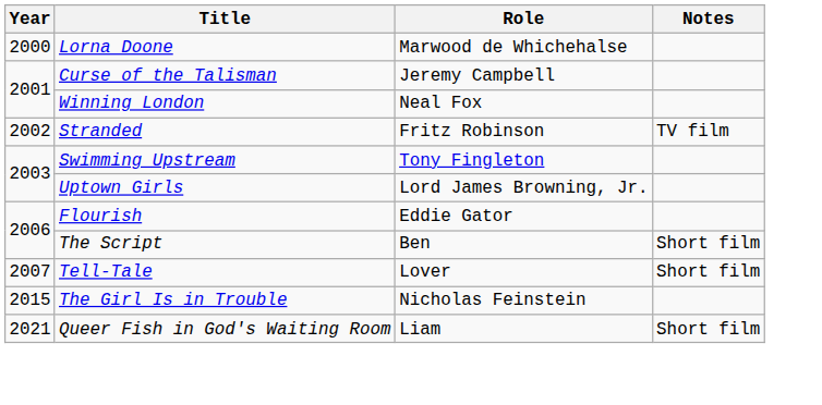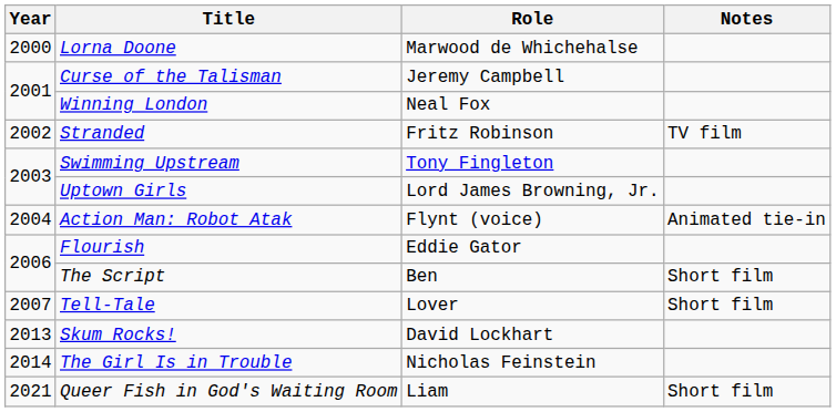 <table class="wikitable plainrowheaders">
 <tr>
 <th scope="col">Year</th>
 <th scope="col">Title</th>
 <th scope="col">Role</th>
 <th scope="col" class="unsortable">Notes</th>
 </tr>
 <tr>
 <td>2000</td>
 <td><em><a href='#'>Lorna Doone</a></em></td>
 <td>Marwood de Whichehalse</td>
 <td></td>
 </tr>
 <tr>
 <td rowspan="2">2001</td>
 <td><em><a href='#'>Curse of the Talisman</a></em></td>
 <td>Jeremy Campbell</td>
 <td></td>
 </tr>
 <tr>
 <td><em><a href='#'>Winning London</a></em></td>
 <td>Neal Fox</td>
 <td></td>
 </tr>
 <tr>
 <td>2002</td>
 <td><em><a href='#'>Stranded</a></em></td>
 <td>Fritz Robinson</td>
 <td>TV film</td>
 </tr>
 <tr>
 <td rowspan="2">2003</td>
 <td><em><a href='#'>Swimming Upstream</a></em></td>
 <td><a href='#'>Tony Fingleton</a></td>
 <td></td>
 </tr>
 <tr>
 <td><em><a href='#'>Uptown Girls</a></em></td>
 <td>Lord James Browning, Jr.</td>
 <td></td>
 </tr>
 <tr>
+<td>2004</td>
+<td><em><a href='#'>Action Man: Robot Atak</a></em></td>
+<td>Flynt (voice)</td>
+<td>Animated tie-in</td>
+</tr>
+<tr>
 <td rowspan="2">2006</td>
 <td><em><a href='#'>Flourish</a></em></td>
 <td>Eddie Gator</td>
 <td></td>
 </tr>
 <tr>
 <td><em>The Script</em></td>
 <td>Ben</td>
 <td>Short film</td>
 </tr>
 <tr>
 <td>2007</td>
 <td><em><a href='#'>Tell-Tale</a></em></td>
 <td>Lover</td>
 <td>Short film</td>
 </tr>
 <tr>
-<td>2015</td>
+<td>2013</td>
+<td><em><a href='#'>Skum Rocks!</a></em></td>
+<td>David Lockhart</td>
+<td></td>
+</tr>
+<tr>
+<td>2014</td>
 <td><em><a href='#'>The Girl Is in Trouble</a></em></td>
 <td>Nicholas Feinstein</td>
 <td></td>
 </tr>
 <tr>
 <td>2021</td>
 <td><em>Queer Fish in God's Waiting Room</em></td>
 <td>Liam</td>
 <td>Short film</td>
 </tr>
 </table>
